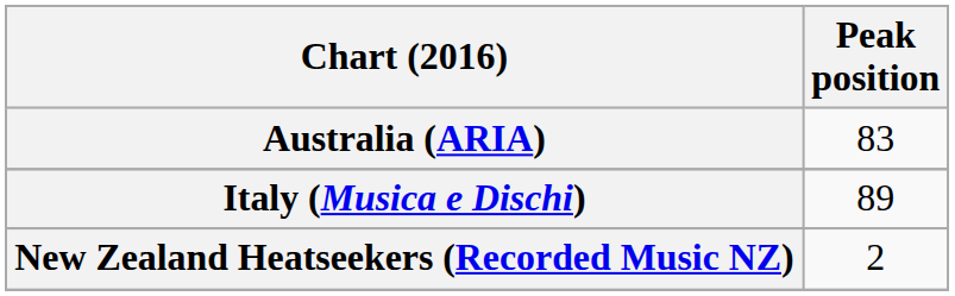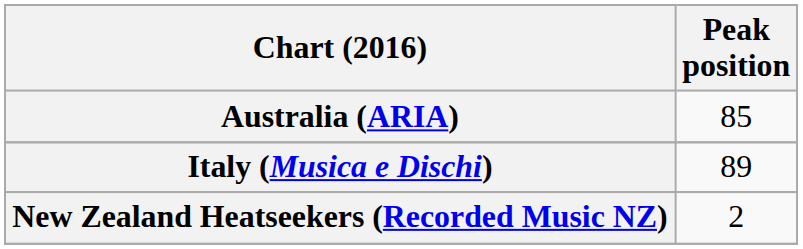 <table class="wikitable sortable plainrowheaders" style="text-align:center">
 <tr>
 <th scope="col">Chart (2016)</th>
 <th scope="col">Peak<br> position</th>
 </tr>
 <tr>
 <th scope="row">Australia (<a href='#'>ARIA</a>)</th>
-<td>83</td>
+<td>85</td>
 </tr>
 <tr>
 </tr>
 <tr>
 </tr>
 <tr>
 </tr>
 <tr>
 <th scope="row">Italy (<em><a href='#'>Musica e Dischi</a></em>)</th>
 <td>89</td>
 </tr>
 <tr>
 </tr>
 <tr>
 <th scope="row">New Zealand Heatseekers (<a href='#'>Recorded Music NZ</a>)</th>
 <td>2</td>
 </tr>
 <tr>
 </tr>
 <tr>
 </tr>
 <tr>
 </tr>
 <tr>
 </tr>
 <tr>
 </tr>
 <tr>
 </tr>
 <tr>
 </tr>
 </table>
